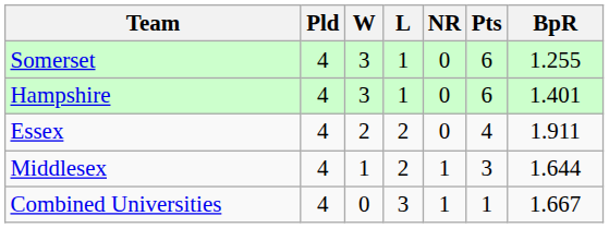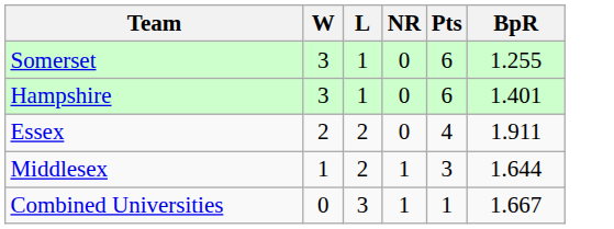 <table class="wikitable" style="text-align: center;">
 <tr>
 <th width=200>Team</th>
-<th width=20>Pld</th>
 <th width=20>W</th>
 <th width=20>L</th>
 <th width=20>NR</th>
 <th width=20>Pts</th>
 <th width=60>BpR</th>
 </tr>
 <tr bgcolor="#ccffcc">
 <td align=left><a href='#'>Somerset</a></td>
-<td>4</td>
 <td>3</td>
 <td>1</td>
 <td>0</td>
 <td>6</td>
 <td>1.255</td>
 </tr>
 <tr bgcolor="#ccffcc">
 <td align=left><a href='#'>Hampshire</a></td>
-<td>4</td>
 <td>3</td>
 <td>1</td>
 <td>0</td>
 <td>6</td>
 <td>1.401</td>
 </tr>
 <tr>
 <td align=left><a href='#'>Essex</a></td>
-<td>4</td>
 <td>2</td>
 <td>2</td>
 <td>0</td>
 <td>4</td>
 <td>1.911</td>
 </tr>
 <tr>
 <td align=left><a href='#'>Middlesex</a></td>
-<td>4</td>
 <td>1</td>
 <td>2</td>
 <td>1</td>
 <td>3</td>
 <td>1.644</td>
 </tr>
 <tr>
 <td align=left><a href='#'>Combined Universities</a></td>
-<td>4</td>
 <td>0</td>
 <td>3</td>
 <td>1</td>
 <td>1</td>
 <td>1.667</td>
 </tr>
 </table>
